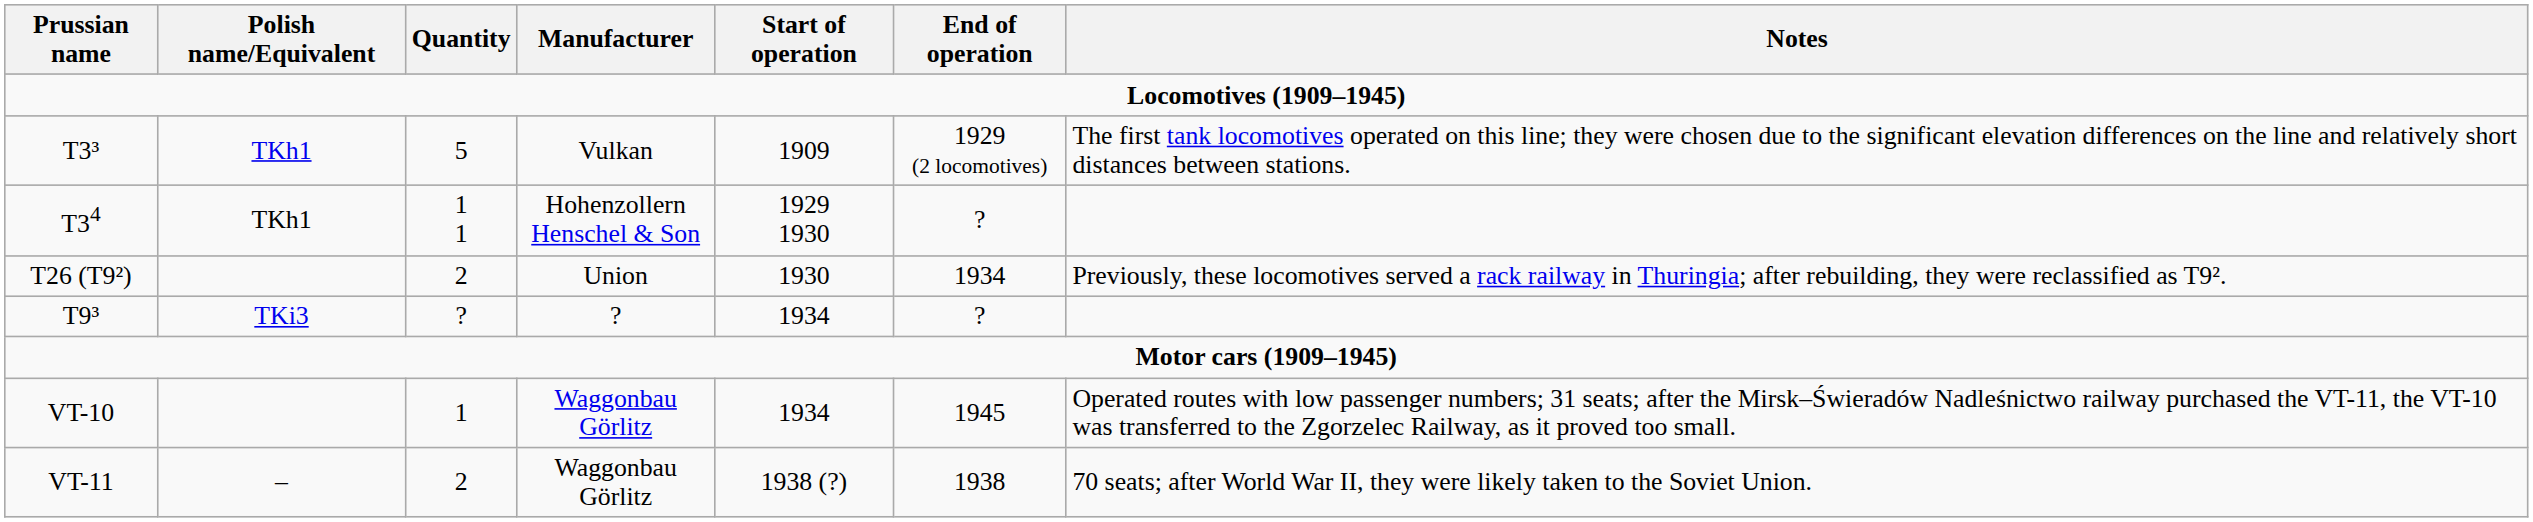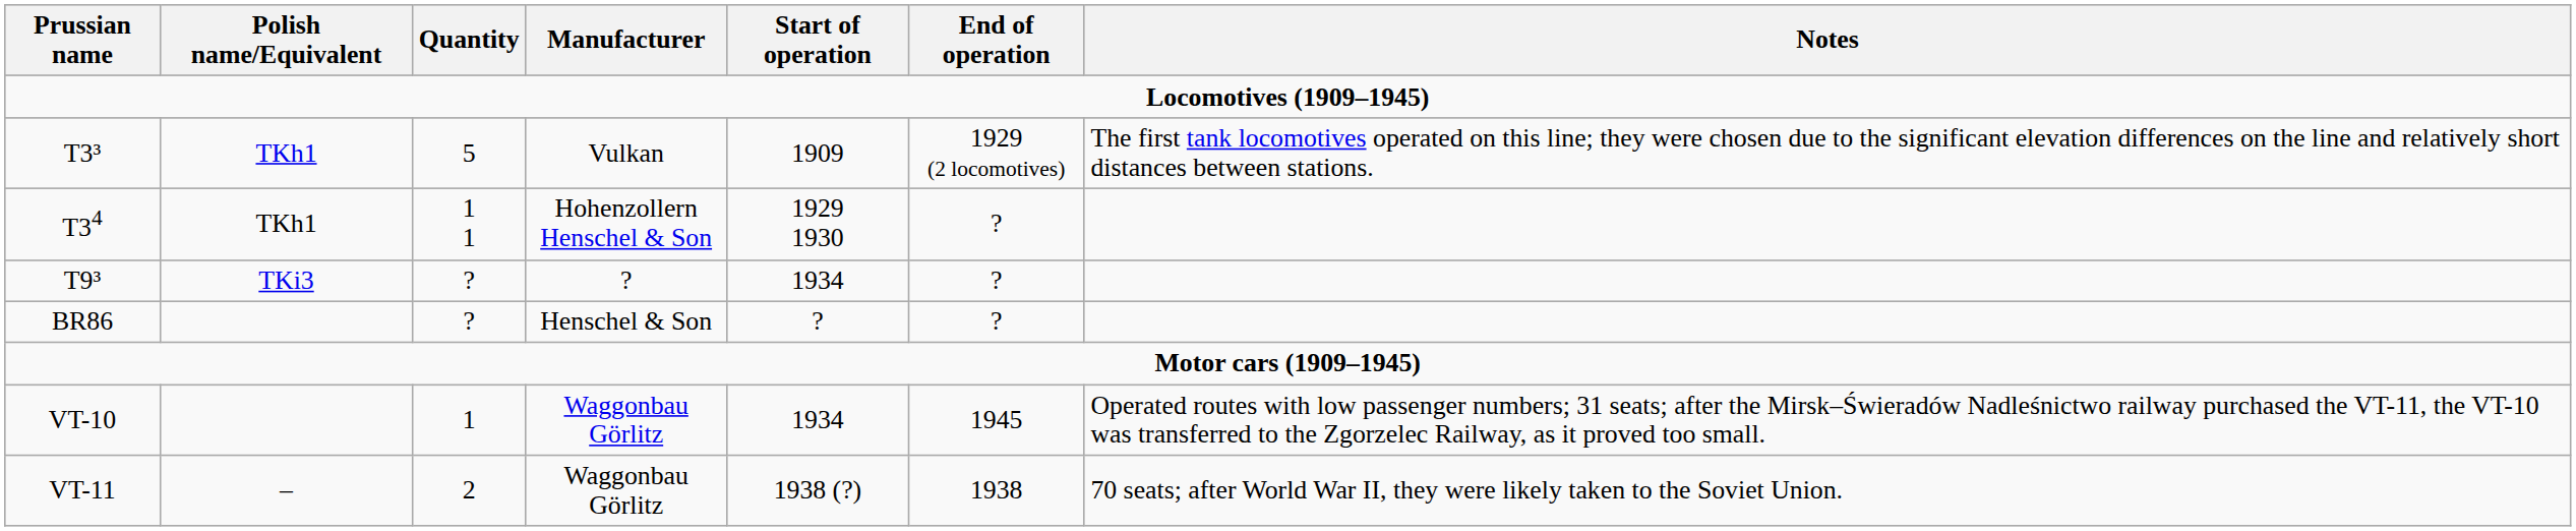 <table class="wikitable" style="text-align:center">
 <tr>
 <th>Prussian name</th>
 <th>Polish name/Equivalent</th>
 <th>Quantity</th>
 <th>Manufacturer</th>
 <th>Start of operation</th>
 <th>End of operation</th>
 <th>Notes</th>
 </tr>
 <tr>
 <td colspan="7" style="text-align:center"><strong>Locomotives (1909–1945)</strong></td>
 </tr>
 <tr>
 <td>T3³</td>
 <td><a href='#'>TKh1</a></td>
 <td>5</td>
 <td>Vulkan</td>
 <td>1909</td>
 <td>1929<br><small>(2 locomotives)</small></td>
 <td style="text-align:left">The first <a href='#'>tank locomotives</a> operated on this line; they were chosen due to the significant elevation differences on the line and relatively short distances between stations.</td>
 </tr>
 <tr>
 <td>T3<sup>4</sup></td>
 <td>TKh1</td>
 <td>1<br>1</td>
 <td>Hohenzollern<br><a href='#'>Henschel & Son</a></td>
 <td>1929<br>1930</td>
 <td>?</td>
 <td></td>
 </tr>
 <tr>
-<td>T26 (T9²)</td>
-<td></td>
-<td>2</td>
-<td>Union</td>
-<td>1930</td>
-<td>1934</td>
-<td style="text-align:left">Previously, these locomotives served a <a href='#'>rack railway</a> in <a href='#'>Thuringia</a>; after rebuilding, they were reclassified as T9².</td>
-</tr>
-<tr>
 <td>T9³</td>
 <td><a href='#'>TKi3</a></td>
 <td>?</td>
 <td>?</td>
 <td>1934</td>
+<td>?</td>
+<td></td>
+</tr>
+<tr>
+<td>BR86</td>
+<td></td>
+<td>?</td>
+<td>Henschel & Son</td>
+<td>?</td>
 <td>?</td>
 <td></td>
 </tr>
 <tr>
 <td colspan="7" style="text-align:center"><strong>Motor cars (1909–1945)</strong></td>
 </tr>
 <tr>
 <td>VT-10</td>
 <td></td>
 <td>1</td>
 <td><a href='#'>Waggonbau Görlitz</a></td>
 <td>1934</td>
 <td>1945</td>
 <td style="text-align:left">Operated routes with low passenger numbers; 31 seats; after the Mirsk–Świeradów Nadleśnictwo railway purchased the VT-11, the VT-10 was transferred to the Zgorzelec Railway, as it proved too small.</td>
 </tr>
 <tr>
 <td>VT-11</td>
 <td>–</td>
 <td>2</td>
 <td>Waggonbau Görlitz</td>
 <td>1938 (?)</td>
 <td>1938</td>
 <td style="text-align:left">70 seats; after World War II, they were likely taken to the Soviet Union.</td>
 </tr>
 </table>
